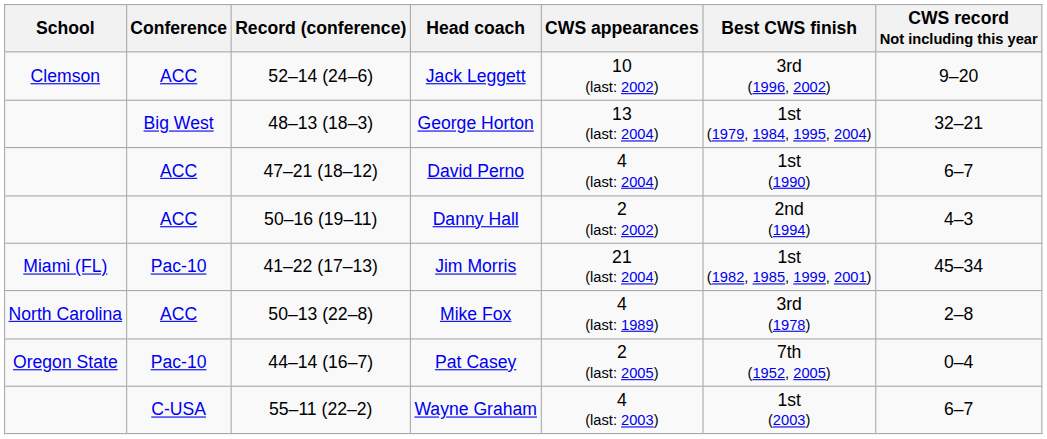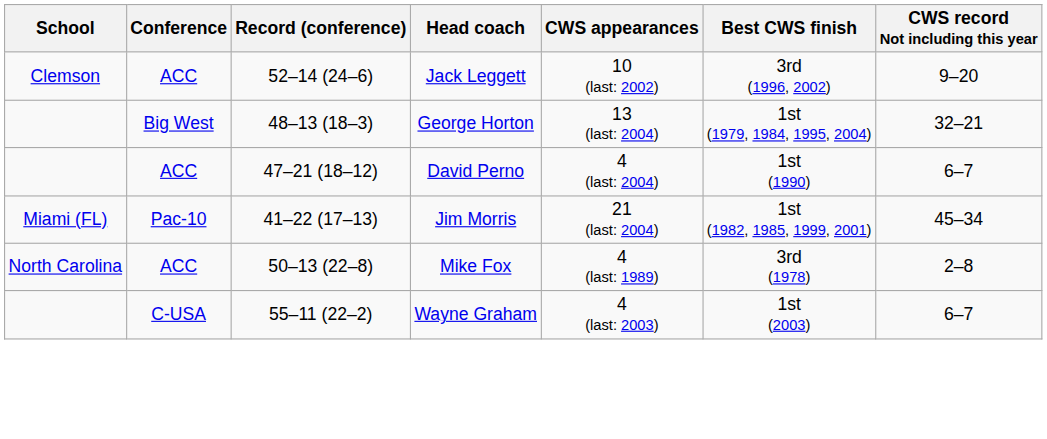 <table class="wikitable">
 <tr>
 <th>School</th>
 <th>Conference</th>
 <th>Record (conference)</th>
 <th>Head coach</th>
 <th>CWS appearances</th>
 <th>Best CWS finish</th>
 <th>CWS record<br><small>Not including this year</small></th>
 </tr>
 <tr align=center>
 <td><a href='#'>Clemson</a></td>
 <td><a href='#'>ACC</a></td>
 <td>52–14 (24–6)</td>
 <td><a href='#'>Jack Leggett</a></td>
 <td>10<br><small>(last: <a href='#'>2002</a>)</small></td>
 <td>3rd<br><small>(<a href='#'>1996</a>, <a href='#'>2002</a>)</small></td>
 <td>9–20</td>
 </tr>
 <tr align=center>
 <td></td>
 <td><a href='#'>Big West</a></td>
 <td>48–13 (18–3)</td>
 <td><a href='#'>George Horton</a></td>
 <td>13<br><small>(last: <a href='#'>2004</a>)</small></td>
 <td>1st<br><small>(<a href='#'>1979</a>, <a href='#'>1984</a>, <a href='#'>1995</a>, <a href='#'>2004</a>)</small></td>
 <td>32–21</td>
 </tr>
 <tr align=center>
 <td></td>
 <td><a href='#'>ACC</a></td>
 <td>47–21 (18–12)</td>
 <td><a href='#'>David Perno</a></td>
 <td>4<br><small>(last: <a href='#'>2004</a>)</small></td>
 <td>1st<br><small>(<a href='#'>1990</a>)</small></td>
 <td>6–7</td>
 </tr>
 <tr align=center>
-<td></td>
-<td><a href='#'>ACC</a></td>
-<td>50–16 (19–11)</td>
-<td><a href='#'>Danny Hall</a></td>
-<td>2<br><small>(last: <a href='#'>2002</a>)</small></td>
-<td>2nd<br><small>(<a href='#'>1994</a>)</small></td>
-<td>4–3</td>
-</tr>
-<tr align=center>
 <td><a href='#'>Miami (FL)</a></td>
 <td><a href='#'>Pac-10</a></td>
 <td>41–22 (17–13)</td>
 <td><a href='#'>Jim Morris</a></td>
 <td>21<br><small>(last: <a href='#'>2004</a>)</small></td>
 <td>1st<br><small>(<a href='#'>1982</a>, <a href='#'>1985</a>, <a href='#'>1999</a>, <a href='#'>2001</a>)</small></td>
 <td>45–34</td>
 </tr>
 <tr align=center>
 <td><a href='#'>North Carolina</a></td>
 <td><a href='#'>ACC</a></td>
 <td>50–13 (22–8)</td>
 <td><a href='#'>Mike Fox</a></td>
 <td>4<br><small>(last: <a href='#'>1989</a>)</small></td>
 <td>3rd<br><small>(<a href='#'>1978</a>)</small></td>
 <td>2–8</td>
 </tr>
 <tr align=center>
-<td><a href='#'>Oregon State</a></td>
-<td><a href='#'>Pac-10</a></td>
-<td>44–14 (16–7)</td>
-<td><a href='#'>Pat Casey</a></td>
-<td>2<br><small>(last: <a href='#'>2005</a>)</small></td>
-<td>7th<br><small>(<a href='#'>1952</a>, <a href='#'>2005</a>)</small></td>
-<td>0–4</td>
-</tr>
-<tr align=center>
 <td></td>
 <td><a href='#'>C-USA</a></td>
 <td>55–11 (22–2)</td>
 <td><a href='#'>Wayne Graham</a></td>
 <td>4<br><small>(last: <a href='#'>2003</a>)</small></td>
 <td>1st<br><small>(<a href='#'>2003</a>)</small></td>
 <td>6–7</td>
 </tr>
 </table>
